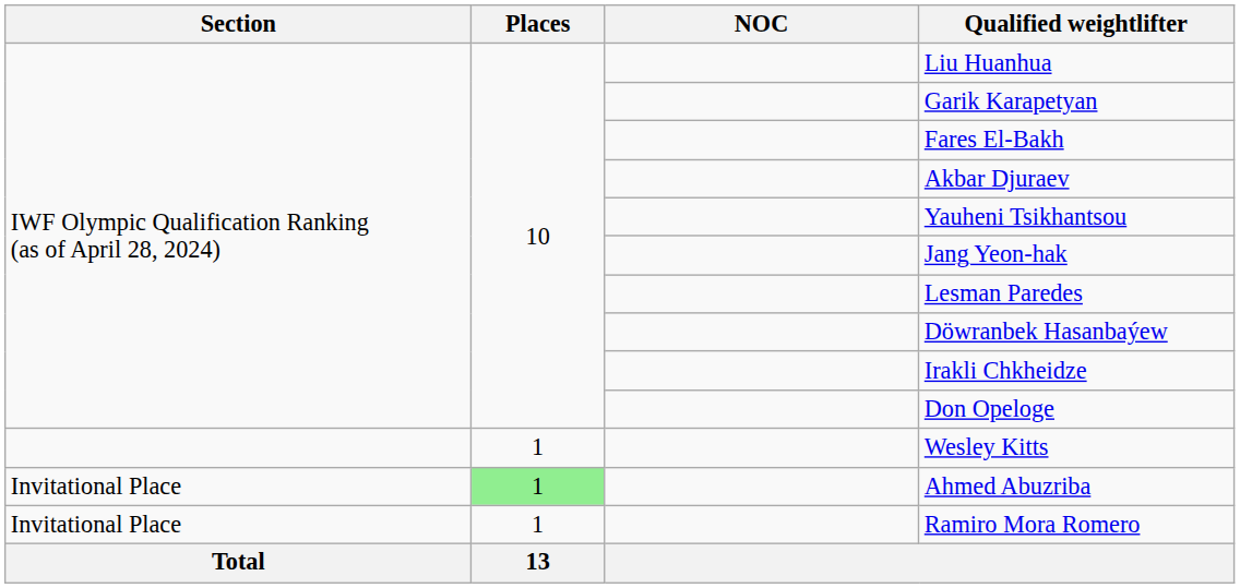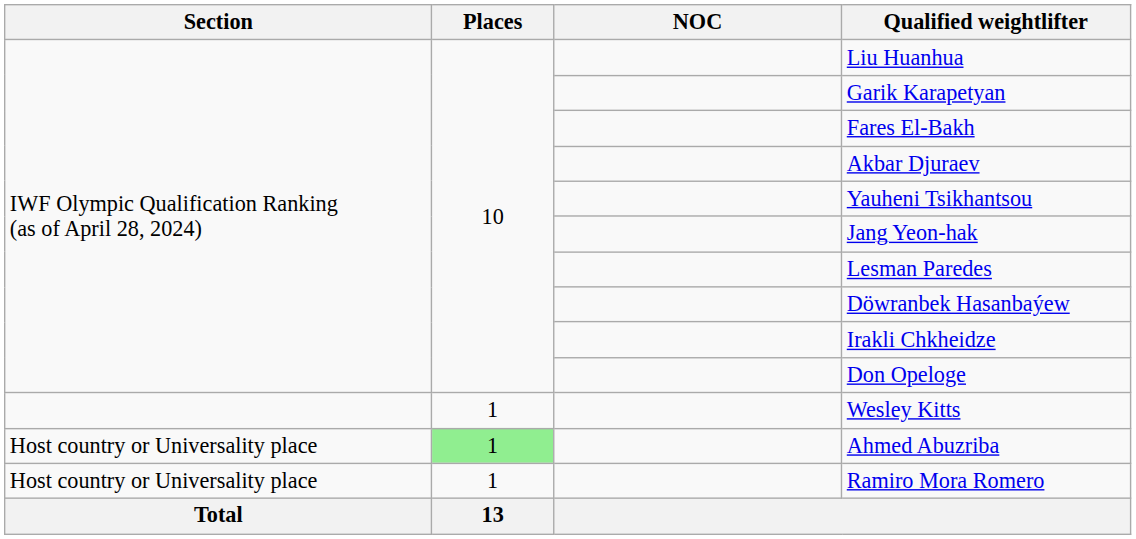 <table class="wikitable">
 <tr>
 <th width=300>Section</th>
 <th width=80>Places</th>
 <th width=200>NOC</th>
 <th width=200>Qualified weightlifter</th>
 </tr>
 <tr>
 <td rowspan=10>IWF Olympic Qualification Ranking<br>(as of April 28, 2024)</td>
 <td rowspan=10 align=center>10</td>
 <td></td>
 <td><a href='#'>Liu Huanhua</a></td>
 </tr>
 <tr>
 <td></td>
 <td><a href='#'>Garik Karapetyan</a></td>
 </tr>
 <tr>
 <td></td>
 <td><a href='#'>Fares El-Bakh</a></td>
 </tr>
 <tr>
 <td></td>
 <td><a href='#'>Akbar Djuraev</a></td>
 </tr>
 <tr>
 <td></td>
 <td><a href='#'>Yauheni Tsikhantsou</a></td>
 </tr>
 <tr>
 <td></td>
 <td><a href='#'>Jang Yeon-hak</a></td>
 </tr>
 <tr>
 <td></td>
 <td><a href='#'>Lesman Paredes</a></td>
 </tr>
 <tr>
 <td></td>
 <td><a href='#'>Döwranbek Hasanbaýew</a></td>
 </tr>
 <tr>
 <td></td>
 <td><a href='#'>Irakli Chkheidze</a></td>
 </tr>
 <tr>
 <td></td>
 <td><a href='#'>Don Opeloge</a></td>
 </tr>
 <tr>
 <td></td>
 <td align=center>1</td>
 <td></td>
 <td><a href='#'>Wesley Kitts</a></td>
 </tr>
 <tr>
-<td>Invitational Place</td>
+<td>Host country or Universality place</td>
 <td align=center style="background: lightgreen;">1</td>
 <td></td>
 <td><a href='#'>Ahmed Abuzriba</a></td>
 </tr>
 <tr>
-<td>Invitational Place</td>
+<td>Host country or Universality place</td>
 <td align=center>1</td>
 <td></td>
 <td><a href='#'>Ramiro Mora Romero</a></td>
 </tr>
 <tr>
 <th>Total</th>
 <th>13</th>
 <th colspan=2></th>
 </tr>
 </table>
